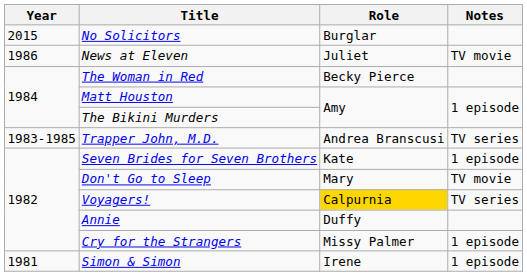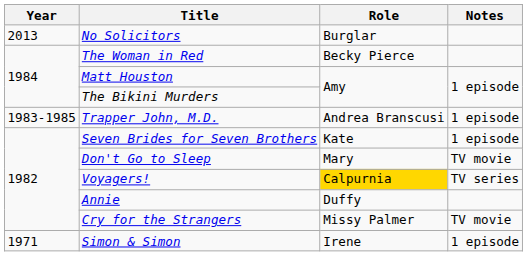 <table class="wikitable sortable">
 <tr>
 <th>Year</th>
 <th>Title</th>
 <th>Role</th>
 <th>Notes</th>
 </tr>
 <tr>
-<td>2015</td>
+<td>2013</td>
 <td><em><a href='#'>No Solicitors</a></em></td>
 <td>Burglar</td>
 <td></td>
-</tr>
-<tr>
-<td>1986</td>
-<td><em>News at Eleven</em></td>
-<td>Juliet</td>
-<td>TV movie</td>
 </tr>
 <tr>
 <td rowspan="3">1984</td>
 <td><em><a href='#'>The Woman in Red</a></em></td>
 <td>Becky Pierce</td>
 <td></td>
 </tr>
 <tr>
 <td><em><a href='#'>Matt Houston</a></em></td>
 <td rowspan="2">Amy</td>
 <td rowspan="2">1 episode</td>
 </tr>
 <tr>
 <td><em>The Bikini Murders</em></td>
 </tr>
 <tr>
 <td>1983-1985</td>
 <td><em><a href='#'>Trapper John, M.D.</a></em></td>
 <td>Andrea Branscusi</td>
-<td>TV series</td>
+<td>1 episode</td>
 </tr>
 <tr>
 <td rowspan="5">1982</td>
 <td><em><a href='#'>Seven Brides for Seven Brothers</a></em></td>
 <td>Kate</td>
 <td>1 episode</td>
 </tr>
 <tr>
 <td><em><a href='#'>Don't Go to Sleep</a></em></td>
 <td>Mary</td>
 <td>TV movie</td>
 </tr>
 <tr>
 <td><em><a href='#'>Voyagers!</a></em></td>
 <td style="background: gold;">Calpurnia</td>
 <td>TV series</td>
 </tr>
 <tr>
 <td><em><a href='#'>Annie</a></em></td>
 <td>Duffy</td>
 <td></td>
 </tr>
 <tr>
 <td><em><a href='#'>Cry for the Strangers</a></em></td>
 <td>Missy Palmer</td>
-<td>1 episode</td>
+<td>TV movie</td>
 </tr>
 <tr>
-<td>1981</td>
+<td>1971</td>
 <td><em><a href='#'>Simon & Simon</a></em></td>
 <td>Irene</td>
 <td>1 episode</td>
 </tr>
 </table>
